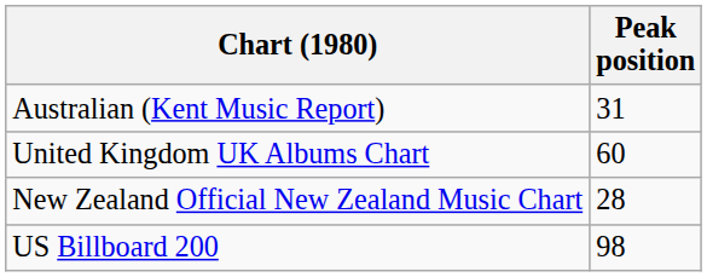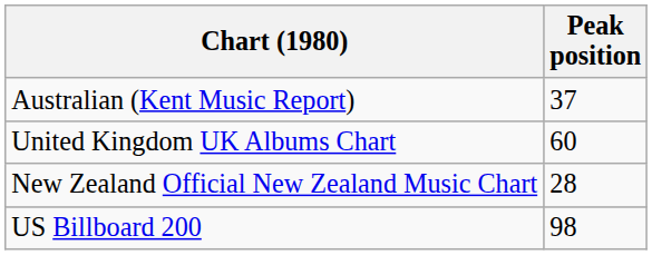 <table class="wikitable sortable plainrowheaders">
 <tr>
 <th scope="col">Chart (1980)</th>
 <th scope="col">Peak<br>position</th>
 </tr>
 <tr>
 <td>Australian (<a href='#'>Kent Music Report</a>)</td>
-<td>31</td>
+<td>37</td>
 </tr>
 <tr>
 <td>United Kingdom <a href='#'>UK Albums Chart</a></td>
 <td>60</td>
 </tr>
 <tr>
 <td>New Zealand <a href='#'>Official New Zealand Music Chart</a></td>
 <td>28</td>
 </tr>
 <tr>
 <td>US <a href='#'>Billboard 200</a></td>
 <td>98</td>
 </tr>
 </table>
